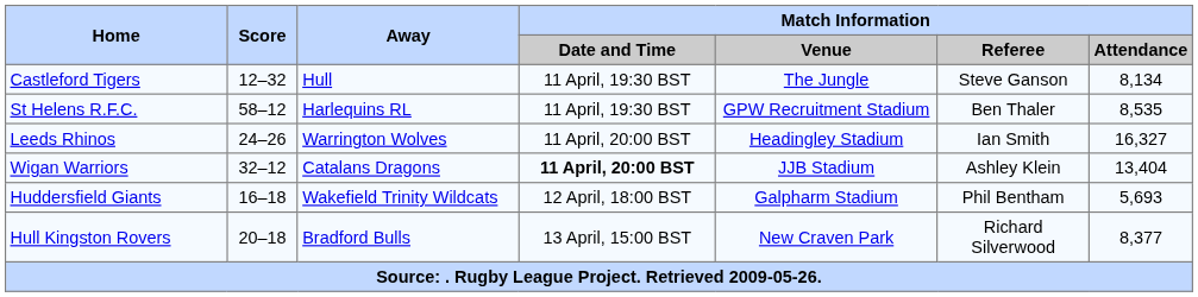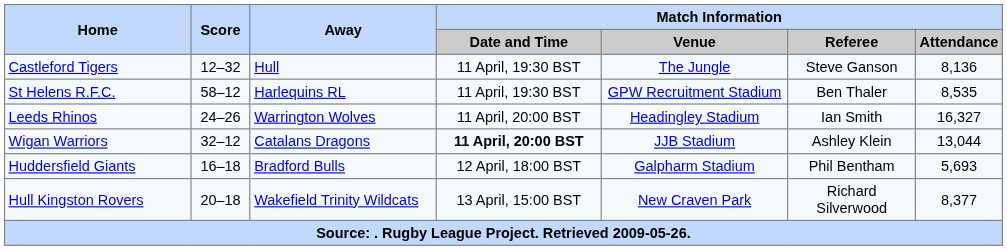 <table border="1" cellpadding="3" cellspacing="0" style="border-collapse:collapse; font-size:80%; text-align:center; width:100%;">
 <tr style="background:#c1d8ff;">
 <th rowspan="2" style="width:19%;">Home</th>
 <th rowspan="2" style="width:6%;">Score</th>
 <th rowspan="2" style="width:19%;">Away</th>
 <th colspan=6>Match Information</th>
 </tr>
 <tr style="background:#ccc;">
 <th width=17%>Date and Time</th>
 <th width=19%>Venue</th>
 <th width=13%>Referee</th>
 <th width=7%>Attendance</th>
 </tr>
 <tr style="background:#f5faff;">
 <td align=left> <a href='#'>Castleford Tigers</a></td>
 <td>12–32</td>
 <td align=left> <a href='#'>Hull</a></td>
 <td>11 April, 19:30 BST</td>
 <td><a href='#'>The Jungle</a></td>
 <td>Steve Ganson</td>
-<td>8,134</td>
+<td>8,136</td>
 </tr>
 <tr style="background:#f5faff;">
 <td align=left> <a href='#'>St Helens R.F.C.</a></td>
 <td>58–12</td>
 <td align=left> <a href='#'>Harlequins RL</a></td>
 <td>11 April, 19:30 BST</td>
 <td><a href='#'>GPW Recruitment Stadium</a></td>
 <td>Ben Thaler</td>
 <td>8,535</td>
 </tr>
 <tr style="background:#f5faff;">
 <td align=left> <a href='#'>Leeds Rhinos</a></td>
 <td>24–26</td>
 <td align=left> <a href='#'>Warrington Wolves</a></td>
 <td>11 April, 20:00 BST</td>
 <td><a href='#'>Headingley Stadium</a></td>
 <td>Ian Smith</td>
 <td>16,327</td>
 </tr>
 <tr style="background:#f5faff;">
 <td align=left> <a href='#'>Wigan Warriors</a></td>
 <td>32–12</td>
 <td align=left> <a href='#'>Catalans Dragons</a></td>
 <td><strong>11 April, 20:00 BST</strong></td>
 <td><a href='#'>JJB Stadium</a></td>
 <td>Ashley Klein</td>
-<td>13,404</td>
+<td>13,044</td>
 </tr>
 <tr style="background:#f5faff;">
 <td align=left> <a href='#'>Huddersfield Giants</a></td>
 <td>16–18</td>
-<td align=left> <a href='#'>Wakefield Trinity Wildcats</a></td>
+<td align=left> <a href='#'>Bradford Bulls</a></td>
 <td>12 April, 18:00 BST</td>
 <td><a href='#'>Galpharm Stadium</a></td>
 <td>Phil Bentham</td>
 <td>5,693</td>
 </tr>
 <tr style="background:#f5faff;">
 <td align=left> <a href='#'>Hull Kingston Rovers</a></td>
 <td>20–18</td>
-<td align=left> <a href='#'>Bradford Bulls</a></td>
+<td align=left> <a href='#'>Wakefield Trinity Wildcats</a></td>
 <td>13 April, 15:00 BST</td>
 <td><a href='#'>New Craven Park</a></td>
 <td>Richard Silverwood</td>
 <td>8,377</td>
 </tr>
 <tr style="background:#c1d8ff;">
 <th colspan=10>Source: . Rugby League Project. Retrieved 2009-05-26.</th>
 </tr>
 </table>
